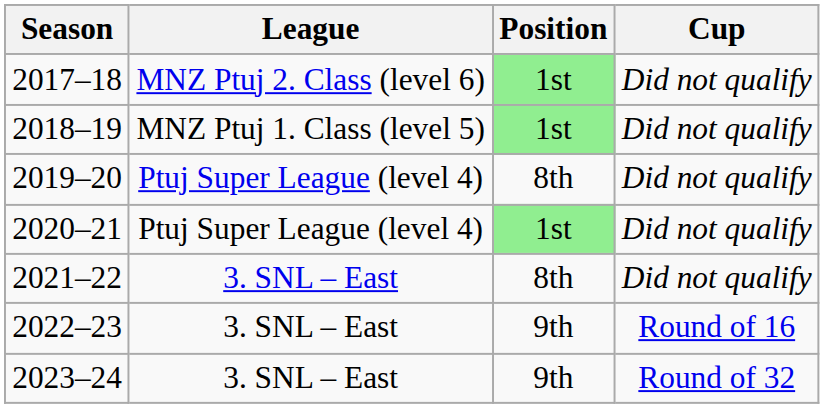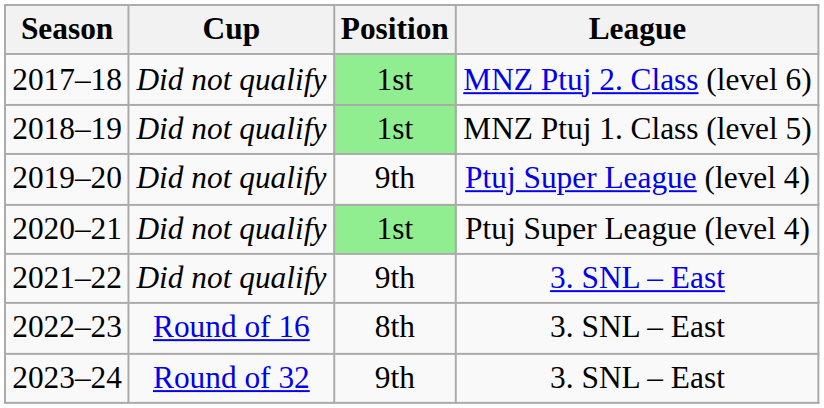 <table class="wikitable" style="text-align: center">
 <tr>
 <th>Season</th>
+<th>Cup</th>
+<th>Position</th>
 <th>League</th>
-<th>Position</th>
-<th>Cup</th>
 </tr>
 <tr>
 <td>2017–18</td>
+<td><em>Did not qualify</em></td>
+<td style="background: #90EE90;">1st</td>
 <td><a href='#'>MNZ Ptuj 2. Class</a> (level 6)</td>
-<td style="background: #90EE90;">1st</td>
-<td><em>Did not qualify</em></td>
 </tr>
 <tr>
 <td>2018–19</td>
+<td><em>Did not qualify</em></td>
+<td style="background: #90EE90;">1st</td>
 <td>MNZ Ptuj 1. Class (level 5)</td>
-<td style="background: #90EE90;">1st</td>
-<td><em>Did not qualify</em></td>
 </tr>
 <tr>
 <td>2019–20</td>
+<td><em>Did not qualify</em></td>
+<td>9th</td>
 <td><a href='#'>Ptuj Super League</a> (level 4)</td>
-<td>8th</td>
-<td><em>Did not qualify</em></td>
 </tr>
 <tr>
 <td>2020–21</td>
+<td><em>Did not qualify</em></td>
+<td style="background: #90EE90;">1st</td>
 <td>Ptuj Super League (level 4)</td>
-<td style="background: #90EE90;">1st</td>
-<td><em>Did not qualify</em></td>
 </tr>
 <tr>
 <td>2021–22</td>
+<td><em>Did not qualify</em></td>
+<td>9th</td>
 <td><a href='#'>3. SNL – East</a></td>
-<td>8th</td>
-<td><em>Did not qualify</em></td>
 </tr>
 <tr>
 <td>2022–23</td>
+<td><a href='#'>Round of 16</a></td>
+<td>8th</td>
 <td>3. SNL – East</td>
-<td>9th</td>
-<td><a href='#'>Round of 16</a></td>
 </tr>
 <tr>
 <td>2023–24</td>
+<td><a href='#'>Round of 32</a></td>
+<td>9th</td>
 <td>3. SNL – East</td>
-<td>9th</td>
-<td><a href='#'>Round of 32</a></td>
 </tr>
 </table>
